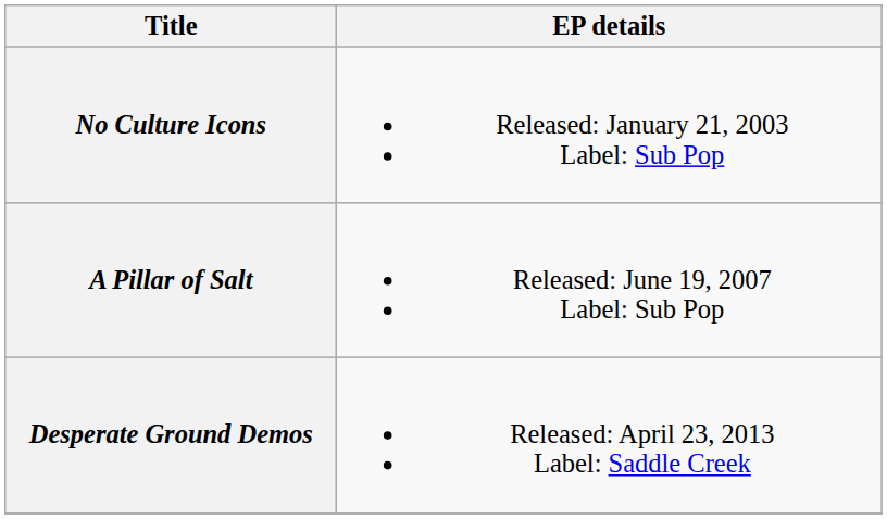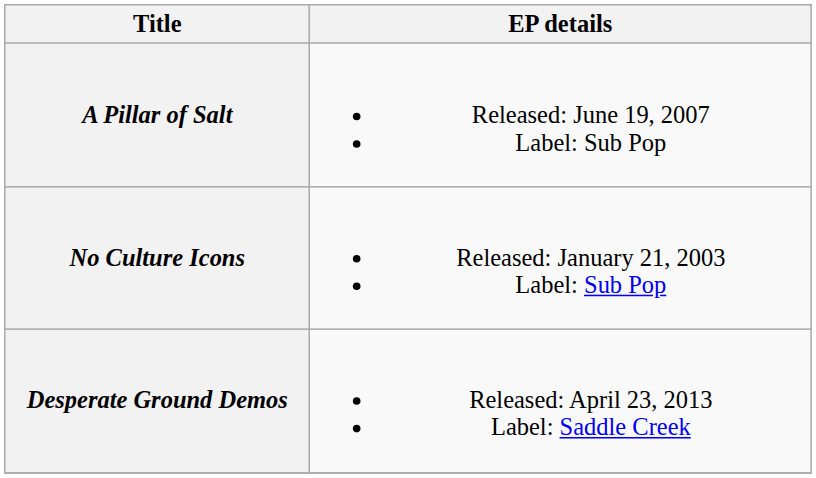 <table class="wikitable plainrowheaders" style="text-align:center;">
 <tr>
 <th scope="col" style="width:12em;">Title</th>
 <th scope="col" style="width:20em;">EP details</th>
 </tr>
 <tr>
+<th scope="row"><em>A Pillar of Salt</em></th>
+<td><br><ul><li>Released: June 19, 2007</li><li>Label: Sub Pop</li></ul></td>
+</tr>
+<tr>
 <th scope="row"><em>No Culture Icons</em></th>
 <td><br><ul><li>Released: January 21, 2003</li><li>Label: <a href='#'>Sub Pop</a></li></ul></td>
-</tr>
-<tr>
-<th scope="row"><em>A Pillar of Salt</em></th>
-<td><br><ul><li>Released: June 19, 2007</li><li>Label: Sub Pop</li></ul></td>
 </tr>
 <tr>
 <th scope="row"><em>Desperate Ground Demos</em></th>
 <td><br><ul><li>Released: April 23, 2013</li><li>Label: <a href='#'>Saddle Creek</a></li></ul></td>
 </tr>
 <tr>
 </tr>
 </table>
